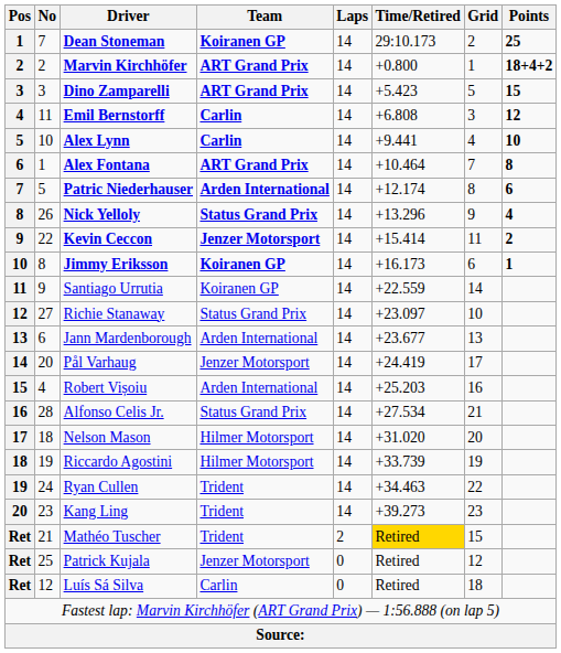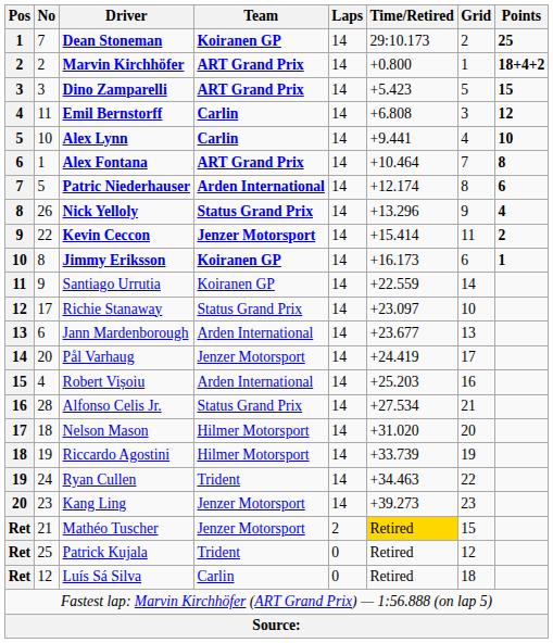 <table class="wikitable" style="font-size:85%">
 <tr>
 <th>Pos</th>
 <th>No</th>
 <th>Driver</th>
 <th>Team</th>
 <th>Laps</th>
 <th>Time/Retired</th>
 <th>Grid</th>
 <th>Points</th>
 </tr>
 <tr>
 <th>1</th>
 <td>7</td>
 <td> <strong><a href='#'>Dean Stoneman</a></strong></td>
 <td><strong><a href='#'>Koiranen GP</a></strong></td>
 <td>14</td>
 <td>29:10.173</td>
 <td>2</td>
 <td><strong>25</strong></td>
 </tr>
 <tr>
 <th>2</th>
 <td>2</td>
 <td> <strong><a href='#'>Marvin Kirchhöfer</a></strong></td>
 <td><strong><a href='#'>ART Grand Prix</a></strong></td>
 <td>14</td>
 <td>+0.800</td>
 <td>1</td>
 <td><strong>18+4+2</strong></td>
 </tr>
 <tr>
 <th>3</th>
 <td>3</td>
 <td> <strong><a href='#'>Dino Zamparelli</a></strong></td>
 <td><strong><a href='#'>ART Grand Prix</a></strong></td>
 <td>14</td>
 <td>+5.423</td>
 <td>5</td>
 <td><strong>15</strong></td>
 </tr>
 <tr>
 <th>4</th>
 <td>11</td>
 <td> <strong><a href='#'>Emil Bernstorff</a></strong></td>
 <td><strong><a href='#'>Carlin</a></strong></td>
 <td>14</td>
 <td>+6.808</td>
 <td>3</td>
 <td><strong>12</strong></td>
 </tr>
 <tr>
 <th>5</th>
 <td>10</td>
 <td> <strong><a href='#'>Alex Lynn</a></strong></td>
 <td><strong><a href='#'>Carlin</a></strong></td>
 <td>14</td>
 <td>+9.441</td>
 <td>4</td>
 <td><strong>10</strong></td>
 </tr>
 <tr>
 <th>6</th>
 <td>1</td>
 <td> <strong><a href='#'>Alex Fontana</a></strong></td>
 <td><strong><a href='#'>ART Grand Prix</a></strong></td>
 <td>14</td>
 <td>+10.464</td>
 <td>7</td>
 <td><strong>8</strong></td>
 </tr>
 <tr>
 <th>7</th>
 <td>5</td>
 <td> <strong><a href='#'>Patric Niederhauser</a></strong></td>
 <td><strong><a href='#'>Arden International</a></strong></td>
 <td>14</td>
 <td>+12.174</td>
 <td>8</td>
 <td><strong>6</strong></td>
 </tr>
 <tr>
 <th>8</th>
 <td>26</td>
 <td> <strong><a href='#'>Nick Yelloly</a></strong></td>
 <td><strong><a href='#'>Status Grand Prix</a></strong></td>
 <td>14</td>
 <td>+13.296</td>
 <td>9</td>
 <td><strong>4</strong></td>
 </tr>
 <tr>
 <th>9</th>
 <td>22</td>
 <td> <strong><a href='#'>Kevin Ceccon</a></strong></td>
 <td><strong><a href='#'>Jenzer Motorsport</a></strong></td>
 <td>14</td>
 <td>+15.414</td>
 <td>11</td>
 <td><strong>2</strong></td>
 </tr>
 <tr>
 <th>10</th>
 <td>8</td>
 <td> <strong><a href='#'>Jimmy Eriksson</a></strong></td>
 <td><strong><a href='#'>Koiranen GP</a></strong></td>
 <td>14</td>
 <td>+16.173</td>
 <td>6</td>
 <td><strong>1</strong></td>
 </tr>
 <tr>
 <th>11</th>
 <td>9</td>
 <td> <a href='#'>Santiago Urrutia</a></td>
 <td><a href='#'>Koiranen GP</a></td>
 <td>14</td>
 <td>+22.559</td>
 <td>14</td>
 <td></td>
 </tr>
 <tr>
 <th>12</th>
-<td>27</td>
+<td>17</td>
 <td> <a href='#'>Richie Stanaway</a></td>
 <td><a href='#'>Status Grand Prix</a></td>
 <td>14</td>
 <td>+23.097</td>
 <td>10</td>
 <td></td>
 </tr>
 <tr>
 <th>13</th>
 <td>6</td>
 <td> <a href='#'>Jann Mardenborough</a></td>
 <td><a href='#'>Arden International</a></td>
 <td>14</td>
 <td>+23.677</td>
 <td>13</td>
 <td></td>
 </tr>
 <tr>
 <th>14</th>
 <td>20</td>
 <td> <a href='#'>Pål Varhaug</a></td>
 <td><a href='#'>Jenzer Motorsport</a></td>
 <td>14</td>
 <td>+24.419</td>
 <td>17</td>
 <td></td>
 </tr>
 <tr>
 <th>15</th>
 <td>4</td>
 <td> <a href='#'>Robert Vișoiu</a></td>
 <td><a href='#'>Arden International</a></td>
 <td>14</td>
 <td>+25.203</td>
 <td>16</td>
 <td></td>
 </tr>
 <tr>
 <th>16</th>
 <td>28</td>
 <td> <a href='#'>Alfonso Celis Jr.</a></td>
 <td><a href='#'>Status Grand Prix</a></td>
 <td>14</td>
 <td>+27.534</td>
 <td>21</td>
 <td></td>
 </tr>
 <tr>
 <th>17</th>
 <td>18</td>
 <td> <a href='#'>Nelson Mason</a></td>
 <td><a href='#'>Hilmer Motorsport</a></td>
 <td>14</td>
 <td>+31.020</td>
 <td>20</td>
 <td></td>
 </tr>
 <tr>
 <th>18</th>
 <td>19</td>
 <td> <a href='#'>Riccardo Agostini</a></td>
 <td><a href='#'>Hilmer Motorsport</a></td>
 <td>14</td>
 <td>+33.739</td>
 <td>19</td>
 <td></td>
 </tr>
 <tr>
 <th>19</th>
 <td>24</td>
 <td> <a href='#'>Ryan Cullen</a></td>
 <td><a href='#'>Trident</a></td>
 <td>14</td>
 <td>+34.463</td>
 <td>22</td>
 <td></td>
 </tr>
 <tr>
 <th>20</th>
 <td>23</td>
 <td> <a href='#'>Kang Ling</a></td>
-<td><a href='#'>Trident</a></td>
+<td><a href='#'>Jenzer Motorsport</a></td>
 <td>14</td>
 <td>+39.273</td>
 <td>23</td>
 <td></td>
 </tr>
 <tr>
 <th>Ret</th>
 <td>21</td>
 <td> <a href='#'>Mathéo Tuscher</a></td>
-<td><a href='#'>Trident</a></td>
+<td><a href='#'>Jenzer Motorsport</a></td>
 <td>2</td>
 <td style="background: gold;">Retired</td>
 <td>15</td>
 <td></td>
 </tr>
 <tr>
 <th>Ret</th>
 <td>25</td>
 <td> <a href='#'>Patrick Kujala</a></td>
-<td><a href='#'>Jenzer Motorsport</a></td>
+<td><a href='#'>Trident</a></td>
 <td>0</td>
 <td>Retired</td>
 <td>12</td>
 <td></td>
 </tr>
 <tr>
 <th>Ret</th>
 <td>12</td>
 <td> <a href='#'>Luís Sá Silva</a></td>
 <td><a href='#'>Carlin</a></td>
 <td>0</td>
 <td>Retired</td>
 <td>18</td>
 <td></td>
 </tr>
 <tr>
 <td colspan="8" align="center"><em>Fastest lap: <a href='#'>Marvin Kirchhöfer</a> (<a href='#'>ART Grand Prix</a>) — 1:56.888 (on lap 5)</em></td>
 </tr>
 <tr>
 <th colspan="8">Source:</th>
 </tr>
 </table>
